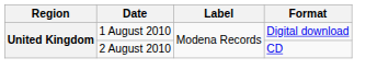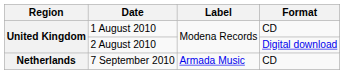 <table class="wikitable plainrowheaders">
 <tr>
 <th scope="col">Region</th>
 <th scope="col">Date</th>
 <th scope="col">Label</th>
 <th scope="col">Format</th>
 </tr>
 <tr>
 <th scope="row" rowspan="2">United Kingdom</th>
 <td>1 August 2010</td>
 <td rowspan="2">Modena Records</td>
+<td>CD</td>
+</tr>
+<tr>
+<td>2 August 2010</td>
 <td><a href='#'>Digital download</a></td>
 </tr>
 <tr>
-<td>2 August 2010</td>
-<td><a href='#'>CD</a></td>
+<th scope="row">Netherlands</th>
+<td>7 September 2010</td>
+<td><a href='#'>Armada Music</a></td>
+<td>CD</td>
 </tr>
 </table>
